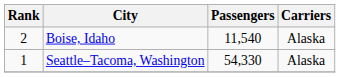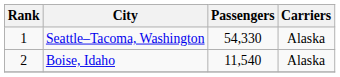 <table class="wikitable sortable" style="font-size: 95%; text-align:center">
 <tr>
 <th>Rank</th>
 <th>City</th>
 <th>Passengers</th>
 <th>Carriers</th>
 </tr>
 <tr>
+<td>1</td>
+<td align=left><a href='#'>Seattle–Tacoma, Washington</a></td>
+<td>54,330</td>
+<td>Alaska</td>
+</tr>
+<tr>
 <td>2</td>
 <td align=left><a href='#'>Boise, Idaho</a></td>
 <td>11,540</td>
 <td>Alaska</td>
 </tr>
 <tr>
-<td>1</td>
-<td align=left><a href='#'>Seattle–Tacoma, Washington</a></td>
-<td>54,330</td>
-<td>Alaska</td>
-</tr>
-<tr>
 </tr>
 </table>
